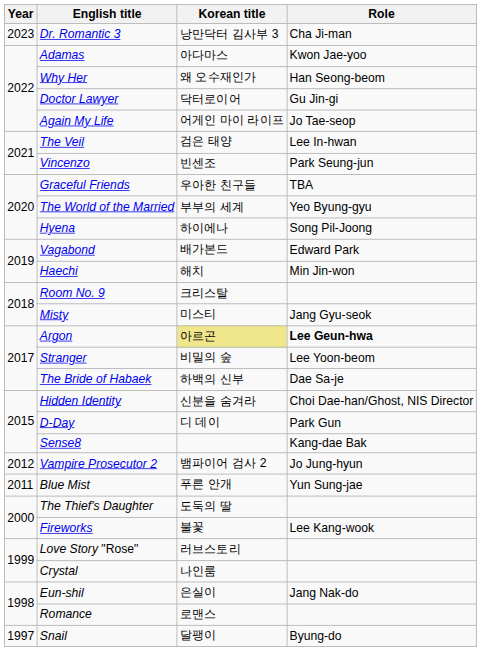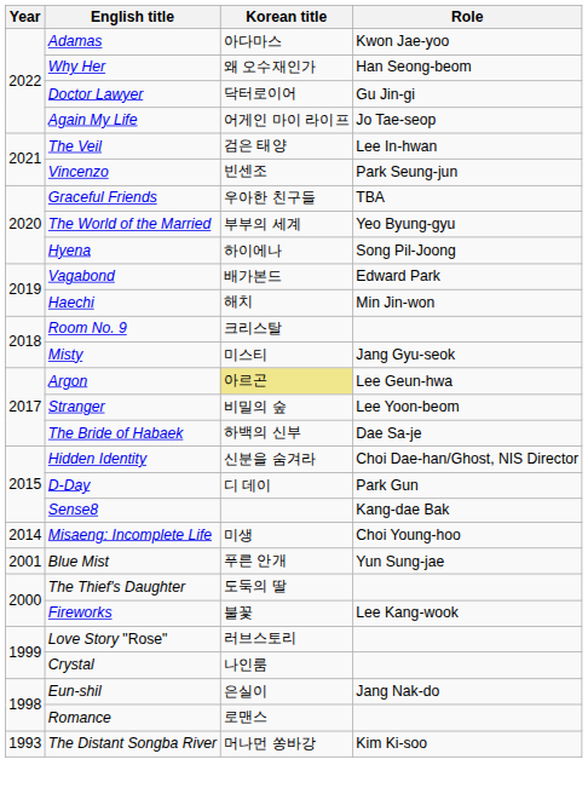 <table class="wikitable sortable" border="1">
 <tr>
 <th>Year</th>
 <th>English title</th>
 <th Korean language>Korean title</th>
 <th>Role</th>
-</tr>
-<tr>
-<td>2023</td>
-<td><a href='#'><em>Dr. Romantic 3</em></a></td>
-<td>낭만닥터 김사부 3</td>
-<td>Cha Ji-man</td>
 </tr>
 <tr>
 <td rowspan="4">2022</td>
 <td><em><a href='#'>Adamas</a></em></td>
 <td>아다마스</td>
 <td>Kwon Jae-yoo</td>
 </tr>
 <tr>
 <td><em><a href='#'>Why Her</a></em></td>
 <td>왜 오수재인가</td>
 <td>Han Seong-beom</td>
 </tr>
 <tr>
 <td><em><a href='#'>Doctor Lawyer</a></em></td>
 <td>닥터로이어</td>
 <td>Gu Jin-gi</td>
 </tr>
 <tr>
 <td><em><a href='#'>Again My Life</a></em></td>
 <td>어게인 마이 라이프</td>
 <td>Jo Tae-seop</td>
 </tr>
 <tr>
 <td rowspan="2">2021</td>
 <td><em><a href='#'>The Veil</a></em></td>
 <td>검은 태양</td>
 <td>Lee In-hwan</td>
 </tr>
 <tr>
 <td><em><a href='#'>Vincenzo</a></em></td>
 <td>빈센조</td>
 <td>Park Seung-jun</td>
 </tr>
 <tr>
 <td rowspan="3">2020</td>
 <td><em><a href='#'>Graceful Friends</a></em></td>
 <td>우아한 친구들</td>
 <td>TBA</td>
 </tr>
 <tr>
 <td><em><a href='#'>The World of the Married</a></em></td>
 <td>부부의 세계</td>
 <td>Yeo Byung-gyu</td>
 </tr>
 <tr>
 <td><em><a href='#'>Hyena</a></em></td>
 <td>하이에나</td>
 <td>Song Pil-Joong</td>
 </tr>
 <tr>
 <td rowspan="2">2019</td>
 <td><em><a href='#'>Vagabond</a></em></td>
 <td>배가본드</td>
 <td>Edward Park</td>
 </tr>
 <tr>
 <td><em><a href='#'>Haechi</a></em></td>
 <td>해치</td>
 <td>Min Jin-won</td>
 </tr>
 <tr>
 <td rowspan="2">2018</td>
 <td><em><a href='#'>Room No. 9</a></em></td>
 <td>크리스탈</td>
 <td></td>
 </tr>
 <tr>
 <td><em><a href='#'>Misty</a></em></td>
 <td>미스티</td>
 <td>Jang Gyu-seok</td>
 </tr>
 <tr>
 <td rowspan="3">2017</td>
 <td><em><a href='#'>Argon</a></em></td>
 <td style="background: khaki;">아르곤</td>
-<td><strong>Lee Geun-hwa</strong></td>
+<td>Lee Geun-hwa</td>
 </tr>
 <tr>
 <td><em><a href='#'>Stranger</a></em></td>
 <td>비밀의 숲</td>
 <td>Lee Yoon-beom</td>
 </tr>
 <tr>
 <td><em><a href='#'>The Bride of Habaek</a></em></td>
 <td>하백의 신부</td>
 <td>Dae Sa-je</td>
 </tr>
 <tr>
 <td rowspan="3">2015</td>
 <td><em><a href='#'>Hidden Identity</a></em></td>
 <td>신분을 숨겨라</td>
 <td>Choi Dae-han/Ghost, NIS Director</td>
 </tr>
 <tr>
 <td><em><a href='#'>D-Day</a></em></td>
 <td>디 데이</td>
 <td>Park Gun</td>
 </tr>
 <tr>
 <td><em><a href='#'>Sense8</a></em></td>
 <td></td>
 <td>Kang-dae Bak</td>
 </tr>
 <tr>
-<td>2012</td>
-<td><em><a href='#'>Vampire Prosecutor 2</a></em></td>
-<td>뱀파이어 검사 2</td>
-<td>Jo Jung-hyun</td>
+<td>2014</td>
+<td><em><a href='#'>Misaeng: Incomplete Life</a></em></td>
+<td>미생</td>
+<td>Choi Young-hoo</td>
 </tr>
 <tr>
-<td>2011</td>
+<td>2001</td>
 <td><em>Blue Mist</em></td>
 <td>푸른 안개</td>
 <td>Yun Sung-jae</td>
 </tr>
 <tr>
 <td rowspan="2">2000</td>
 <td><em>The Thief's Daughter</em></td>
 <td>도둑의 딸</td>
 <td></td>
 </tr>
 <tr>
 <td><em><a href='#'>Fireworks</a></em></td>
 <td>불꽃</td>
 <td>Lee Kang-wook</td>
 </tr>
 <tr>
 <td rowspan="2">1999</td>
 <td><em>Love Story</em> "Rose"</td>
 <td>러브스토리</td>
 <td></td>
 </tr>
 <tr>
 <td><em>Crystal</em></td>
 <td>나인룸</td>
 <td></td>
 </tr>
 <tr>
 <td rowspan="2">1998</td>
 <td><em>Eun-shil</em></td>
 <td>은실이</td>
 <td>Jang Nak-do</td>
 </tr>
 <tr>
 <td><em>Romance</em></td>
 <td>로맨스</td>
 <td></td>
 </tr>
 <tr>
-<td>1997</td>
-<td><em>Snail</em></td>
-<td>달팽이</td>
-<td>Byung-do</td>
+<td>1993</td>
+<td><em>The Distant Songba River</em></td>
+<td>머나먼 쏭바강</td>
+<td>Kim Ki-soo</td>
 </tr>
 </table>
